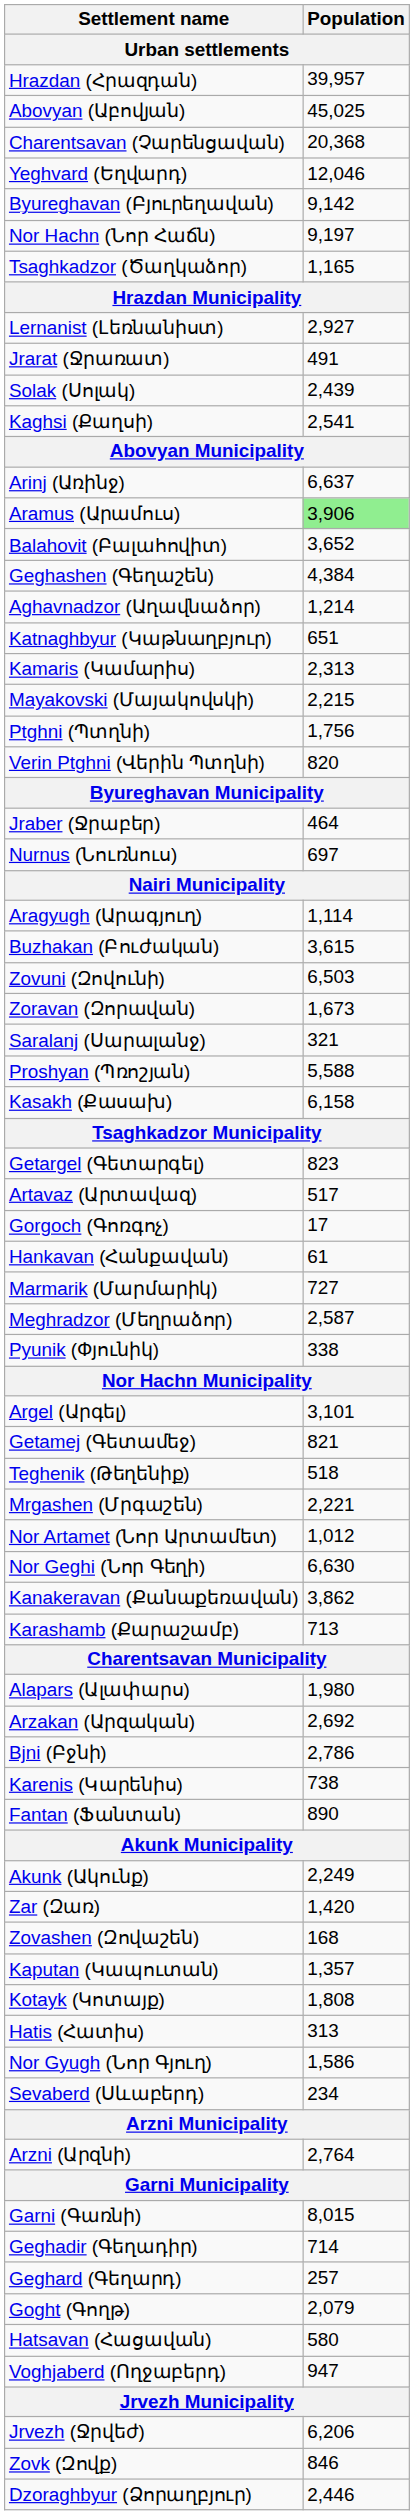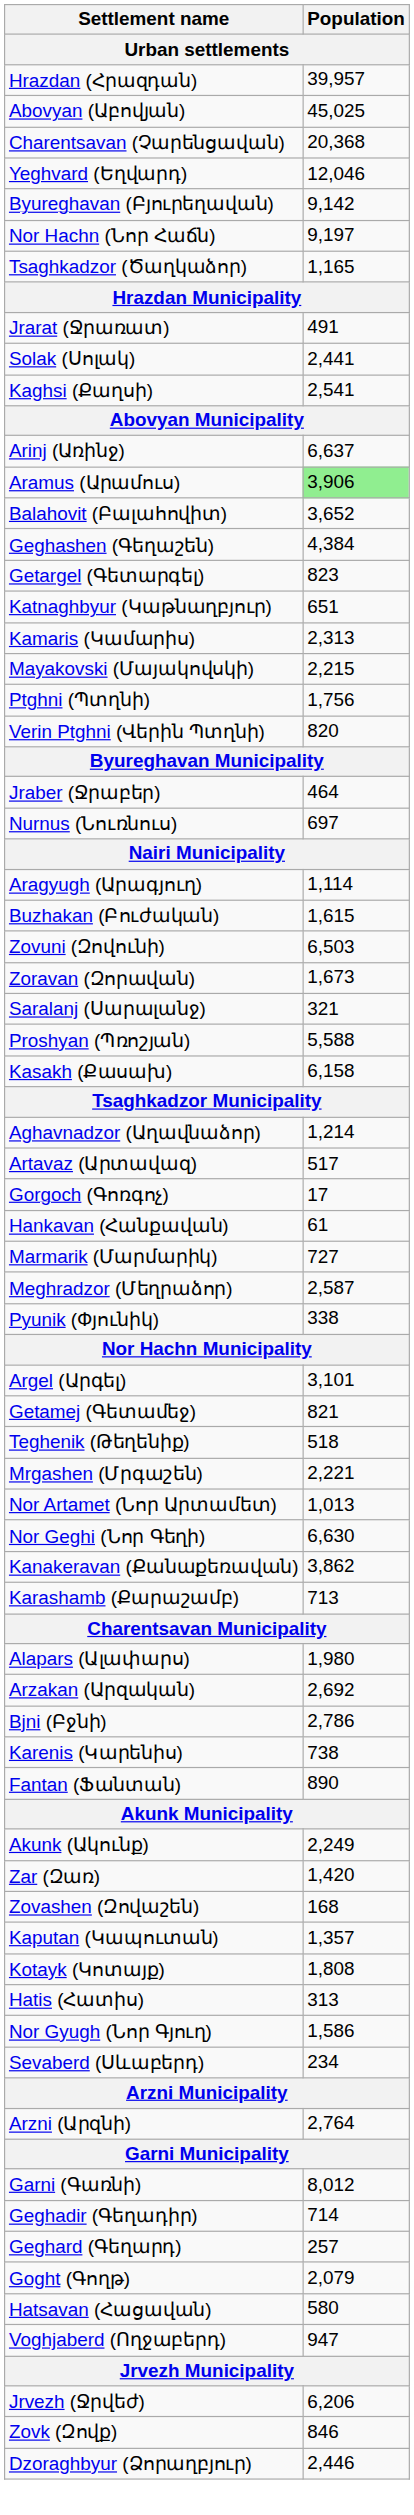 <table class="wikitable">
 <tr>
 <th>Settlement name</th>
 <th>Population</th>
 </tr>
 <tr>
 <th colspan="2">Urban settlements</th>
 </tr>
 <tr>
 <td><a href='#'>Hrazdan</a> (Հրազդան)</td>
 <td>39,957</td>
 </tr>
 <tr>
 <td><a href='#'>Abovyan</a> (Աբովյան)</td>
 <td>45,025</td>
 </tr>
 <tr>
 <td><a href='#'>Charentsavan</a> (Չարենցավան)</td>
 <td>20,368</td>
 </tr>
 <tr>
 <td><a href='#'>Yeghvard</a> (Եղվարդ)</td>
 <td>12,046</td>
 </tr>
 <tr>
 <td><a href='#'>Byureghavan</a> (Բյուրեղավան)</td>
 <td>9,142</td>
 </tr>
 <tr>
 <td><a href='#'>Nor Hachn</a> (Նոր Հաճն)</td>
 <td>9,197</td>
 </tr>
 <tr>
 <td><a href='#'>Tsaghkadzor</a> (Ծաղկաձոր)</td>
 <td>1,165</td>
 </tr>
 <tr>
 <th colspan="2"><a href='#'>Hrazdan Municipality</a></th>
 </tr>
 <tr>
-<td><a href='#'>Lernanist</a> (Լեռնանիստ)</td>
-<td>2,927</td>
-</tr>
-<tr>
 <td><a href='#'>Jrarat</a> (Ջրառատ)</td>
 <td>491</td>
 </tr>
 <tr>
 <td><a href='#'>Solak</a> (Սոլակ)</td>
-<td>2,439</td>
+<td>2,441</td>
 </tr>
 <tr>
 <td><a href='#'>Kaghsi</a> (Քաղսի)</td>
 <td>2,541</td>
 </tr>
 <tr>
 <th colspan="2"><a href='#'>Abovyan Municipality</a></th>
 </tr>
 <tr>
 <td><a href='#'>Arinj</a> (Առինջ)</td>
 <td>6,637</td>
 </tr>
 <tr>
 <td><a href='#'>Aramus</a> (Արամուս)</td>
 <td style="background: lightgreen;">3,906</td>
 </tr>
 <tr>
 <td><a href='#'>Balahovit</a> (Բալահովիտ)</td>
 <td>3,652</td>
 </tr>
 <tr>
 <td><a href='#'>Geghashen</a> (Գեղաշեն)</td>
 <td>4,384</td>
 </tr>
 <tr>
-<td><a href='#'>Aghavnadzor</a> (Աղավնաձոր)</td>
-<td>1,214</td>
+<td><a href='#'>Getargel</a> (Գետարգել)</td>
+<td>823</td>
 </tr>
 <tr>
 <td><a href='#'>Katnaghbyur</a> (Կաթնաղբյուր)</td>
 <td>651</td>
 </tr>
 <tr>
 <td><a href='#'>Kamaris</a> (Կամարիս)</td>
 <td>2,313</td>
 </tr>
 <tr>
 <td><a href='#'>Mayakovski</a> (Մայակովսկի)</td>
 <td>2,215</td>
 </tr>
 <tr>
 <td><a href='#'>Ptghni</a> (Պտղնի)</td>
 <td>1,756</td>
 </tr>
 <tr>
 <td><a href='#'>Verin Ptghni</a> (Վերին Պտղնի)</td>
 <td>820</td>
 </tr>
 <tr>
 <th colspan="2"><a href='#'>Byureghavan Municipality</a></th>
 </tr>
 <tr>
 <td><a href='#'>Jraber</a> (Ջրաբեր)</td>
 <td>464</td>
 </tr>
 <tr>
 <td><a href='#'>Nurnus</a> (Նուռնուս)</td>
 <td>697</td>
 </tr>
 <tr>
 <th colspan="2"><a href='#'>Nairi Municipality</a></th>
 </tr>
 <tr>
 <td><a href='#'>Aragyugh</a> (Արագյուղ)</td>
 <td>1,114</td>
 </tr>
 <tr>
 <td><a href='#'>Buzhakan</a> (Բուժական)</td>
-<td>3,615</td>
+<td>1,615</td>
 </tr>
 <tr>
 <td><a href='#'>Zovuni</a> (Զովունի)</td>
 <td>6,503</td>
 </tr>
 <tr>
 <td><a href='#'>Zoravan</a> (Զորավան)</td>
 <td>1,673</td>
 </tr>
 <tr>
 <td><a href='#'>Saralanj</a> (Սարալանջ)</td>
 <td>321</td>
 </tr>
 <tr>
 <td><a href='#'>Proshyan</a> (Պռոշյան)</td>
 <td>5,588</td>
 </tr>
 <tr>
 <td><a href='#'>Kasakh</a> (Քասախ)</td>
 <td>6,158</td>
 </tr>
 <tr>
 <th colspan="2"><a href='#'>Tsaghkadzor Municipality</a></th>
 </tr>
 <tr>
-<td><a href='#'>Getargel</a> (Գետարգել)</td>
-<td>823</td>
+<td><a href='#'>Aghavnadzor</a> (Աղավնաձոր)</td>
+<td>1,214</td>
 </tr>
 <tr>
 <td><a href='#'>Artavaz</a> (Արտավազ)</td>
 <td>517</td>
 </tr>
 <tr>
 <td><a href='#'>Gorgoch</a> (Գոռգոչ)</td>
 <td>17</td>
 </tr>
 <tr>
 <td><a href='#'>Hankavan</a> (Հանքավան)</td>
 <td>61</td>
 </tr>
 <tr>
 <td><a href='#'>Marmarik</a> (Մարմարիկ)</td>
 <td>727</td>
 </tr>
 <tr>
 <td><a href='#'>Meghradzor</a> (Մեղրաձոր)</td>
 <td>2,587</td>
 </tr>
 <tr>
 <td><a href='#'>Pyunik</a> (Փյունիկ)</td>
 <td>338</td>
 </tr>
 <tr>
 <th colspan="2"><a href='#'>Nor Hachn Municipality</a></th>
 </tr>
 <tr>
 <td><a href='#'>Argel</a> (Արգել)</td>
 <td>3,101</td>
 </tr>
 <tr>
 <td><a href='#'>Getamej</a> (Գետամեջ)</td>
 <td>821</td>
 </tr>
 <tr>
 <td><a href='#'>Teghenik</a> (Թեղենիք)</td>
 <td>518</td>
 </tr>
 <tr>
 <td><a href='#'>Mrgashen</a> (Մրգաշեն)</td>
 <td>2,221</td>
 </tr>
 <tr>
 <td><a href='#'>Nor Artamet</a> (Նոր Արտամետ)</td>
-<td>1,012</td>
+<td>1,013</td>
 </tr>
 <tr>
 <td><a href='#'>Nor Geghi</a> (Նոր Գեղի)</td>
 <td>6,630</td>
 </tr>
 <tr>
 <td><a href='#'>Kanakeravan</a> (Քանաքեռավան)</td>
 <td>3,862</td>
 </tr>
 <tr>
 <td><a href='#'>Karashamb</a> (Քարաշամբ)</td>
 <td>713</td>
 </tr>
 <tr>
 <th colspan="2"><a href='#'>Charentsavan Municipality</a></th>
 </tr>
 <tr>
 <td><a href='#'>Alapars</a> (Ալափարս)</td>
 <td>1,980</td>
 </tr>
 <tr>
 <td><a href='#'>Arzakan</a> (Արզական)</td>
 <td>2,692</td>
 </tr>
 <tr>
 <td><a href='#'>Bjni</a> (Բջնի)</td>
 <td>2,786</td>
 </tr>
 <tr>
 <td><a href='#'>Karenis</a> (Կարենիս)</td>
 <td>738</td>
 </tr>
 <tr>
 <td><a href='#'>Fantan</a> (Ֆանտան)</td>
 <td>890</td>
 </tr>
 <tr>
 <th colspan="2"><a href='#'>Akunk Municipality</a></th>
 </tr>
 <tr>
 <td><a href='#'>Akunk</a> (Ակունք)</td>
 <td>2,249</td>
 </tr>
 <tr>
 <td><a href='#'>Zar</a> (Զառ)</td>
 <td>1,420</td>
 </tr>
 <tr>
 <td><a href='#'>Zovashen</a> (Զովաշեն)</td>
 <td>168</td>
 </tr>
 <tr>
 <td><a href='#'>Kaputan</a> (Կապուտան)</td>
 <td>1,357</td>
 </tr>
 <tr>
 <td><a href='#'>Kotayk</a> (Կոտայք)</td>
 <td>1,808</td>
 </tr>
 <tr>
 <td><a href='#'>Hatis</a> (Հատիս)</td>
 <td>313</td>
 </tr>
 <tr>
 <td><a href='#'>Nor Gyugh</a> (Նոր Գյուղ)</td>
 <td>1,586</td>
 </tr>
 <tr>
 <td><a href='#'>Sevaberd</a> (Սևաբերդ)</td>
 <td>234</td>
 </tr>
 <tr>
 <th colspan="2"><a href='#'>Arzni Municipality</a></th>
 </tr>
 <tr>
 <td><a href='#'>Arzni</a> (Արզնի)</td>
 <td>2,764</td>
 </tr>
 <tr>
 <th colspan="2"><a href='#'>Garni Municipality</a></th>
 </tr>
 <tr>
 <td><a href='#'>Garni</a> (Գառնի)</td>
-<td>8,015</td>
+<td>8,012</td>
 </tr>
 <tr>
 <td><a href='#'>Geghadir</a> (Գեղադիր)</td>
 <td>714</td>
 </tr>
 <tr>
 <td><a href='#'>Geghard</a> (Գեղարդ)</td>
 <td>257</td>
 </tr>
 <tr>
 <td><a href='#'>Goght</a> (Գողթ)</td>
 <td>2,079</td>
 </tr>
 <tr>
 <td><a href='#'>Hatsavan</a> (Հացավան)</td>
 <td>580</td>
 </tr>
 <tr>
 <td><a href='#'>Voghjaberd</a> (Ողջաբերդ)</td>
 <td>947</td>
 </tr>
 <tr>
 <th colspan="2"><a href='#'>Jrvezh Municipality</a></th>
 </tr>
 <tr>
 <td><a href='#'>Jrvezh</a> (Ջրվեժ)</td>
 <td>6,206</td>
 </tr>
 <tr>
 <td><a href='#'>Zovk</a> (Զովք)</td>
 <td>846</td>
 </tr>
 <tr>
 <td><a href='#'>Dzoraghbyur</a> (Ձորաղբյուր)</td>
 <td>2,446</td>
 </tr>
 </table>
